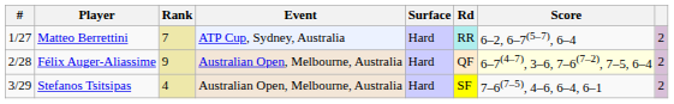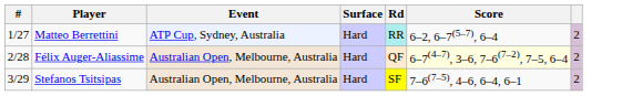 <table class="wikitable sortable">
 <tr>
 <th>#</th>
 <th>Player</th>
-<th>Rank</th>
 <th>Event</th>
 <th>Surface</th>
 <th>Rd</th>
 <th>Score</th>
 <th></th>
 </tr>
 <tr>
 <td>1/27</td>
 <td> <a href='#'>Matteo Berrettini</a></td>
-<td bgcolor=eee8aa>7</td>
 <td bgcolor=ecf2ff><a href='#'>ATP Cup</a>, Sydney, Australia</td>
 <td bgcolor=CCCCFF>Hard</td>
 <td bgcolor=AFEEEE>RR</td>
 <td>6–2, 6–7<sup>(5–7)</sup>, 6–4</td>
 <td bgcolor=thistle>2</td>
 </tr>
 <tr>
 <td>2/28</td>
 <td> <a href='#'>Félix Auger-Aliassime</a></td>
-<td bgcolor=eee8aa>9</td>
 <td bgcolor=F3E6D7><a href='#'>Australian Open</a>, Melbourne, Australia</td>
 <td bgcolor=CCCCFF>Hard</td>
 <td bgcolor=ffebcd>QF</td>
 <td style="background: lightyellow;">6–7<sup>(4–7)</sup>, 3–6, 7–6<sup>(7–2)</sup>, 7–5, 6–4</td>
 <td bgcolor=thistle>2</td>
 </tr>
 <tr>
 <td>3/29</td>
 <td> <a href='#'>Stefanos Tsitsipas</a></td>
-<td bgcolor=eee8aa>4</td>
 <td bgcolor=F3E6D7>Australian Open, Melbourne, Australia</td>
 <td bgcolor=CCCCFF>Hard</td>
 <td bgcolor=yellow>SF</td>
 <td>7–6<sup>(7–5)</sup>, 4–6, 6–4, 6–1</td>
 <td bgcolor=thistle>2</td>
 </tr>
 </table>
